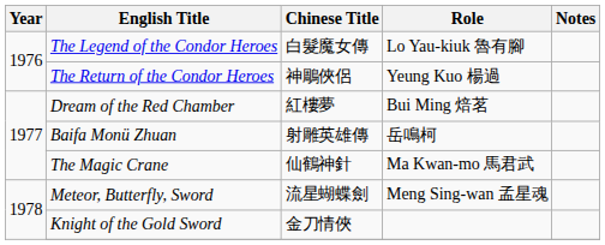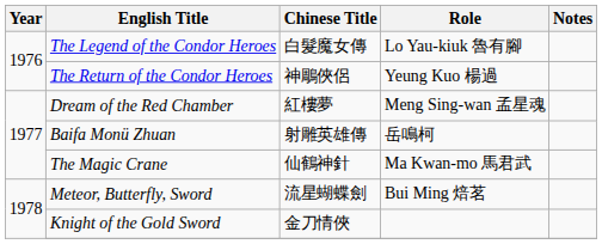 <table class="wikitable sortable">
 <tr>
 <th>Year</th>
 <th>English Title</th>
 <th>Chinese Title</th>
 <th>Role</th>
 <th>Notes</th>
 </tr>
 <tr>
 <td rowspan=2>1976</td>
 <td><em><a href='#'>The Legend of the Condor Heroes</a></em></td>
 <td>白髮魔女傳</td>
 <td>Lo Yau-kiuk 魯有腳</td>
 <td></td>
 </tr>
 <tr>
 <td><em><a href='#'>The Return of the Condor Heroes</a></em></td>
 <td>神鵰俠侶</td>
 <td>Yeung Kuo 楊過</td>
 <td></td>
 </tr>
 <tr>
 <td rowspan=3>1977</td>
 <td><em>Dream of the Red Chamber</em></td>
 <td>紅樓夢</td>
-<td>Bui Ming 焙茗</td>
+<td>Meng Sing-wan 孟星魂</td>
 <td></td>
 </tr>
 <tr>
 <td><em>Baifa Monü Zhuan</em></td>
 <td>射雕英雄傳</td>
 <td>岳鳴柯</td>
 <td></td>
 </tr>
 <tr>
 <td><em>The Magic Crane</em></td>
 <td>仙鶴神針</td>
 <td>Ma Kwan-mo 馬君武</td>
 <td></td>
 </tr>
 <tr>
 <td rowspan=3>1978</td>
 <td><em>Meteor, Butterfly, Sword</em></td>
 <td>流星蝴蝶劍</td>
-<td>Meng Sing-wan 孟星魂</td>
+<td>Bui Ming 焙茗</td>
 <td></td>
 </tr>
 <tr>
 <td><em>Knight of the Gold Sword</em></td>
 <td>金刀情俠</td>
 <td></td>
 <td></td>
 </tr>
 <tr>
 </tr>
 </table>
